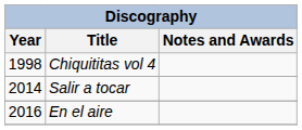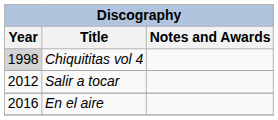 <table class="wikitable">
 <tr>
 <th colspan="4" style="background: LightSteelBlue;">Discography</th>
 </tr>
 <tr>
 <th>Year</th>
 <th>Title</th>
 <th>Notes and Awards</th>
 </tr>
 <tr>
-<td>1998</td>
+<td style="background: lightgrey;">1998</td>
 <td><em>Chiquititas vol 4</em></td>
 <td></td>
 </tr>
 <tr>
 </tr>
 <tr>
-<td>2014</td>
+<td>2012</td>
 <td><em>Salir a tocar</em></td>
 <td></td>
 </tr>
 <tr>
 </tr>
 <tr>
 <td>2016</td>
 <td><em>En el aire</em></td>
 <td></td>
 </tr>
 <tr>
 </tr>
 </table>
